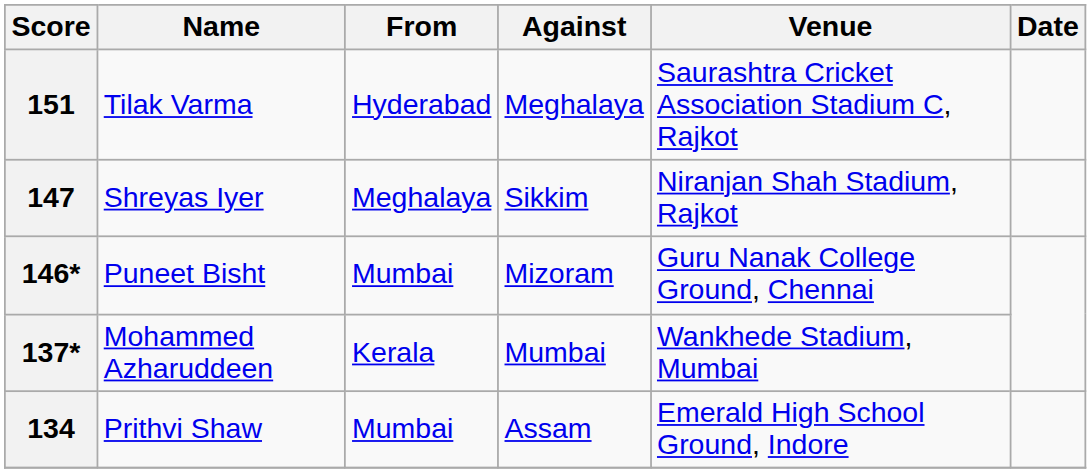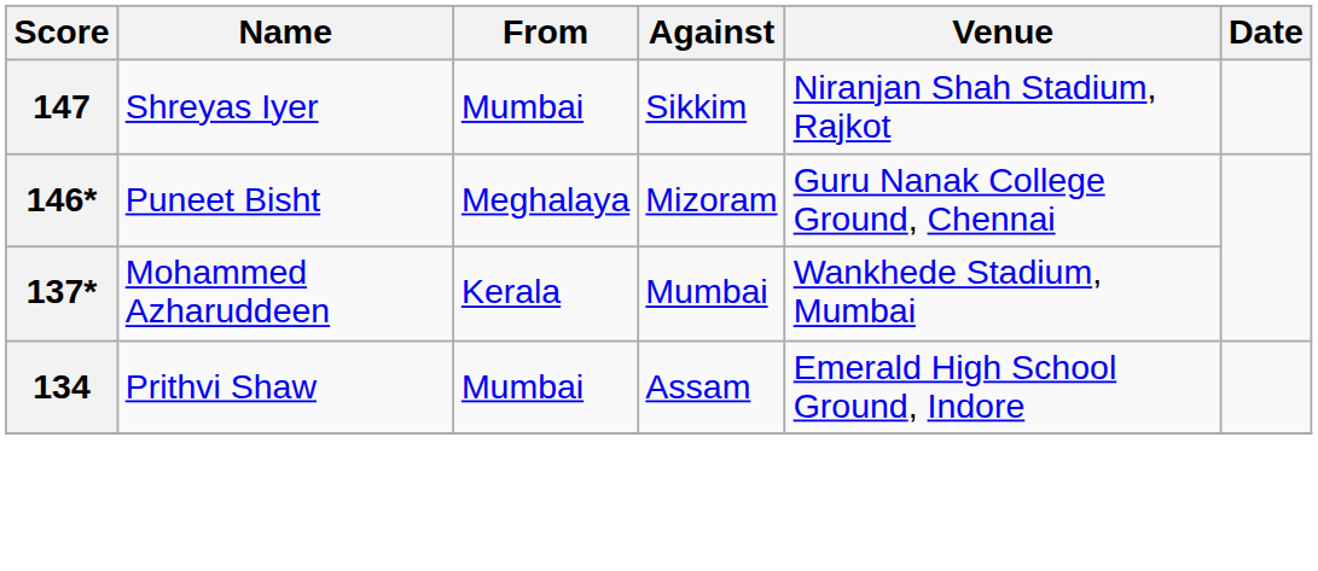 <table class="wikitable">
 <tr>
 <th>Score</th>
 <th>Name</th>
 <th>From</th>
 <th>Against</th>
 <th>Venue</th>
 <th>Date</th>
 </tr>
 <tr>
-<th>151</th>
-<td><a href='#'>Tilak Varma</a></td>
-<td><a href='#'>Hyderabad</a></td>
-<td><a href='#'>Meghalaya</a></td>
-<td><a href='#'>Saurashtra Cricket Association Stadium C</a>, <a href='#'>Rajkot</a></td>
-<td></td>
-</tr>
-<tr>
 <th>147</th>
 <td><a href='#'>Shreyas Iyer</a></td>
-<td><a href='#'>Meghalaya</a></td>
+<td><a href='#'>Mumbai</a></td>
 <td><a href='#'>Sikkim</a></td>
 <td><a href='#'>Niranjan Shah Stadium</a>, <a href='#'>Rajkot</a></td>
 <td></td>
 </tr>
 <tr>
 <th>146*</th>
 <td><a href='#'>Puneet Bisht</a></td>
-<td><a href='#'>Mumbai</a></td>
+<td><a href='#'>Meghalaya</a></td>
 <td><a href='#'>Mizoram</a></td>
 <td><a href='#'>Guru Nanak College Ground</a>, <a href='#'>Chennai</a></td>
 <td rowspan=2></td>
 </tr>
 <tr>
 <th>137*</th>
 <td><a href='#'>Mohammed Azharuddeen</a></td>
 <td><a href='#'>Kerala</a></td>
 <td><a href='#'>Mumbai</a></td>
 <td><a href='#'>Wankhede Stadium</a>, <a href='#'>Mumbai</a></td>
 </tr>
 <tr>
 <th>134</th>
 <td><a href='#'>Prithvi Shaw</a></td>
 <td><a href='#'>Mumbai</a></td>
 <td><a href='#'>Assam</a></td>
 <td><a href='#'>Emerald High School Ground</a>, <a href='#'>Indore</a></td>
 <td></td>
 </tr>
 <tr>
 </tr>
 </table>
